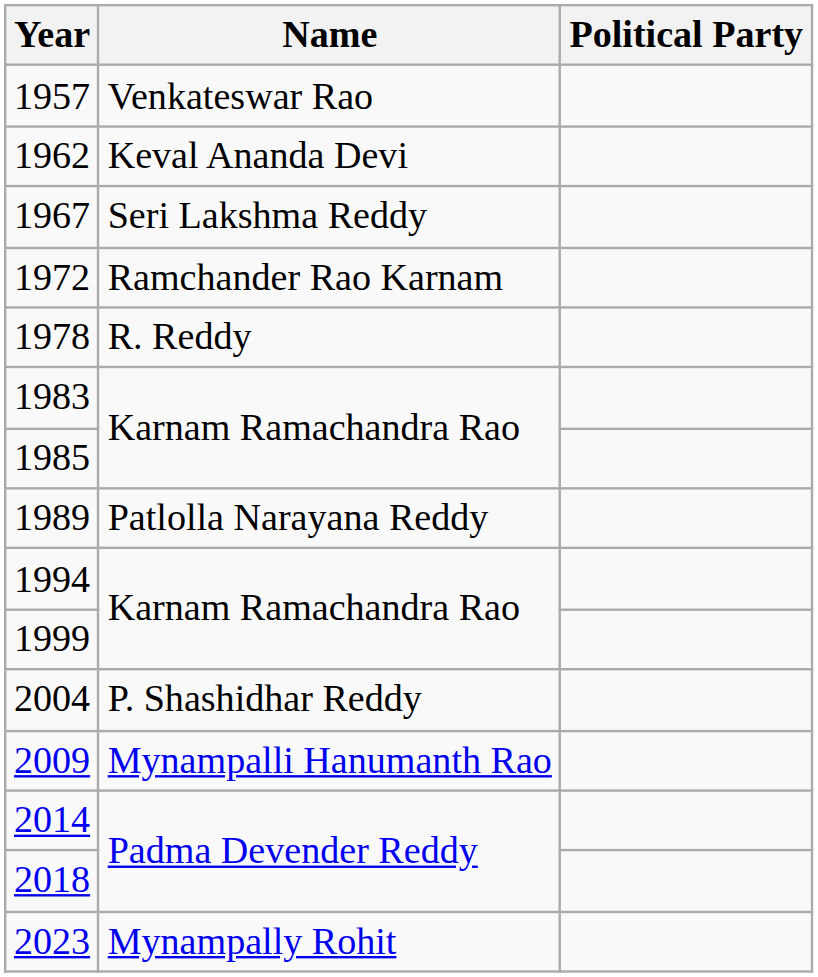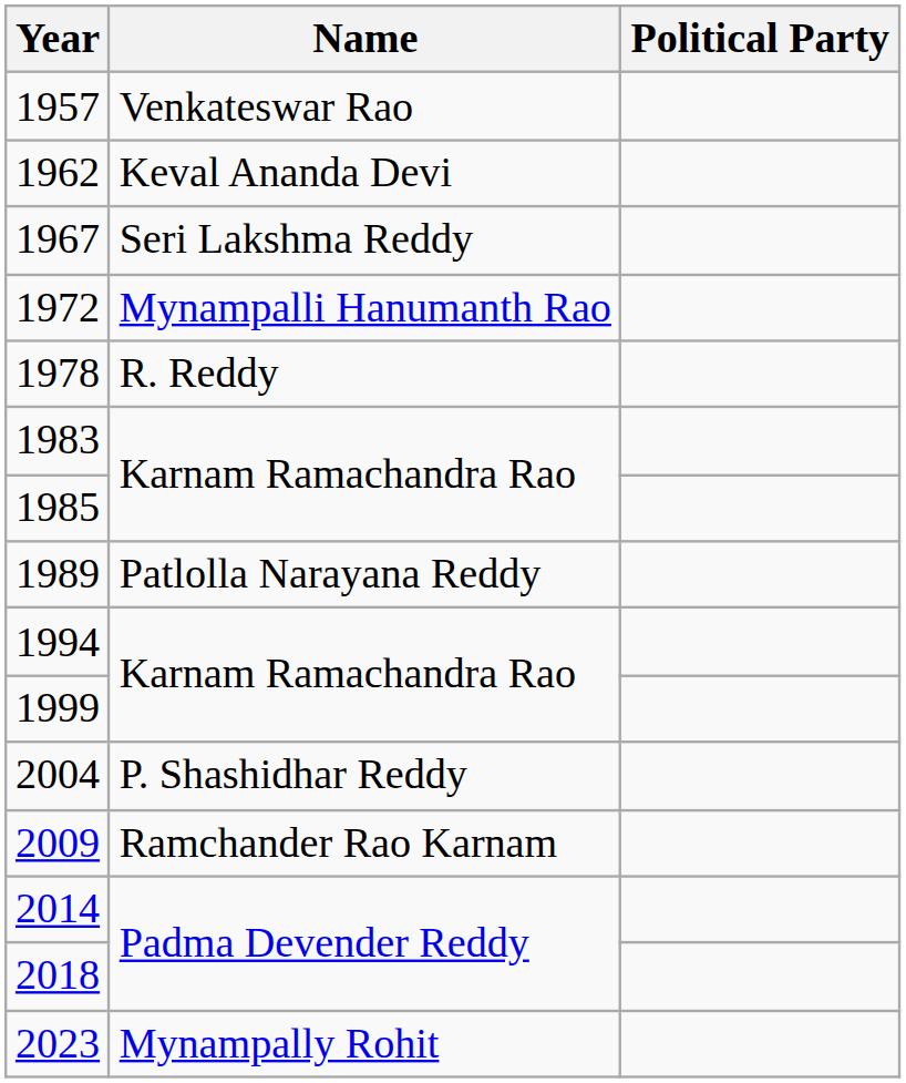 <table class="wikitable sortable">
 <tr>
 <th>Year</th>
 <th>Name</th>
 <th colspan=2>Political Party</th>
 </tr>
 <tr>
 <td>1957</td>
 <td>Venkateswar Rao</td>
 <td></td>
 </tr>
 <tr>
 <td>1962</td>
 <td>Keval Ananda Devi</td>
 <td></td>
 </tr>
 <tr>
 <td>1967</td>
 <td>Seri Lakshma Reddy</td>
 <td></td>
 </tr>
 <tr>
 <td>1972</td>
-<td>Ramchander Rao Karnam</td>
+<td><a href='#'>Mynampalli Hanumanth Rao</a></td>
 <td></td>
 </tr>
 <tr>
 <td>1978</td>
 <td>R. Reddy</td>
 <td></td>
 </tr>
 <tr>
 <td>1983</td>
 <td rowspan="2">Karnam Ramachandra Rao</td>
 <td></td>
 </tr>
 <tr>
 <td>1985</td>
 <td></td>
 </tr>
 <tr>
 <td>1989</td>
 <td>Patlolla Narayana Reddy</td>
 <td></td>
 </tr>
 <tr>
 <td>1994</td>
 <td rowspan="2">Karnam Ramachandra Rao</td>
 <td></td>
 </tr>
 <tr>
 <td>1999</td>
 </tr>
 <tr>
 <td>2004</td>
 <td>P. Shashidhar Reddy</td>
 <td></td>
 </tr>
 <tr>
 <td><a href='#'>2009</a></td>
-<td><a href='#'>Mynampalli Hanumanth Rao</a></td>
+<td>Ramchander Rao Karnam</td>
 <td></td>
 </tr>
 <tr>
 <td><a href='#'>2014</a></td>
 <td rowspan="2"><a href='#'>Padma Devender Reddy</a></td>
 <td></td>
 </tr>
 <tr>
 <td><a href='#'>2018</a></td>
 </tr>
 <tr>
 <td><a href='#'>2023</a></td>
 <td><a href='#'>Mynampally Rohit</a></td>
 <td></td>
 </tr>
 </table>
